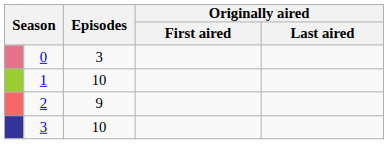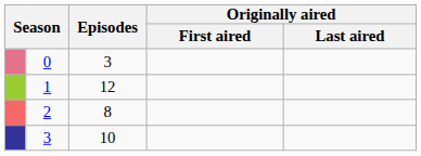 <table class="wikitable plainrowheaders"  style="text-align:center;">
 <tr>
 <th scope="col" style="padding:0 8px;" colspan="2" rowspan="2">Season</th>
 <th scope="col" style="padding:0 8px;" rowspan="2">Episodes</th>
 <th scope="col" style="padding:0 80px;" colspan="2">Originally aired</th>
 </tr>
 <tr>
 <th scope="col">First aired</th>
 <th scope="col">Last aired</th>
 </tr>
 <tr>
 <td scope="row" style="background:#E4728B;"></td>
 <td><a href='#'>0</a></td>
 <td>3</td>
 <td></td>
 <td></td>
 </tr>
 <tr>
 <td scope="row" style="background:#9ACD32;"></td>
 <td><a href='#'>1</a></td>
-<td>10</td>
+<td>12</td>
 <td></td>
 <td></td>
 </tr>
 <tr>
 <td scope="row" style="background:#F66767;"></td>
 <td><a href='#'>2</a></td>
-<td>9</td>
+<td>8</td>
 <td></td>
 <td></td>
 </tr>
 <tr>
 <td scope="row" style="background:#333399;"></td>
 <td><a href='#'>3</a></td>
 <td>10</td>
 <td></td>
 <td></td>
 </tr>
 </table>
